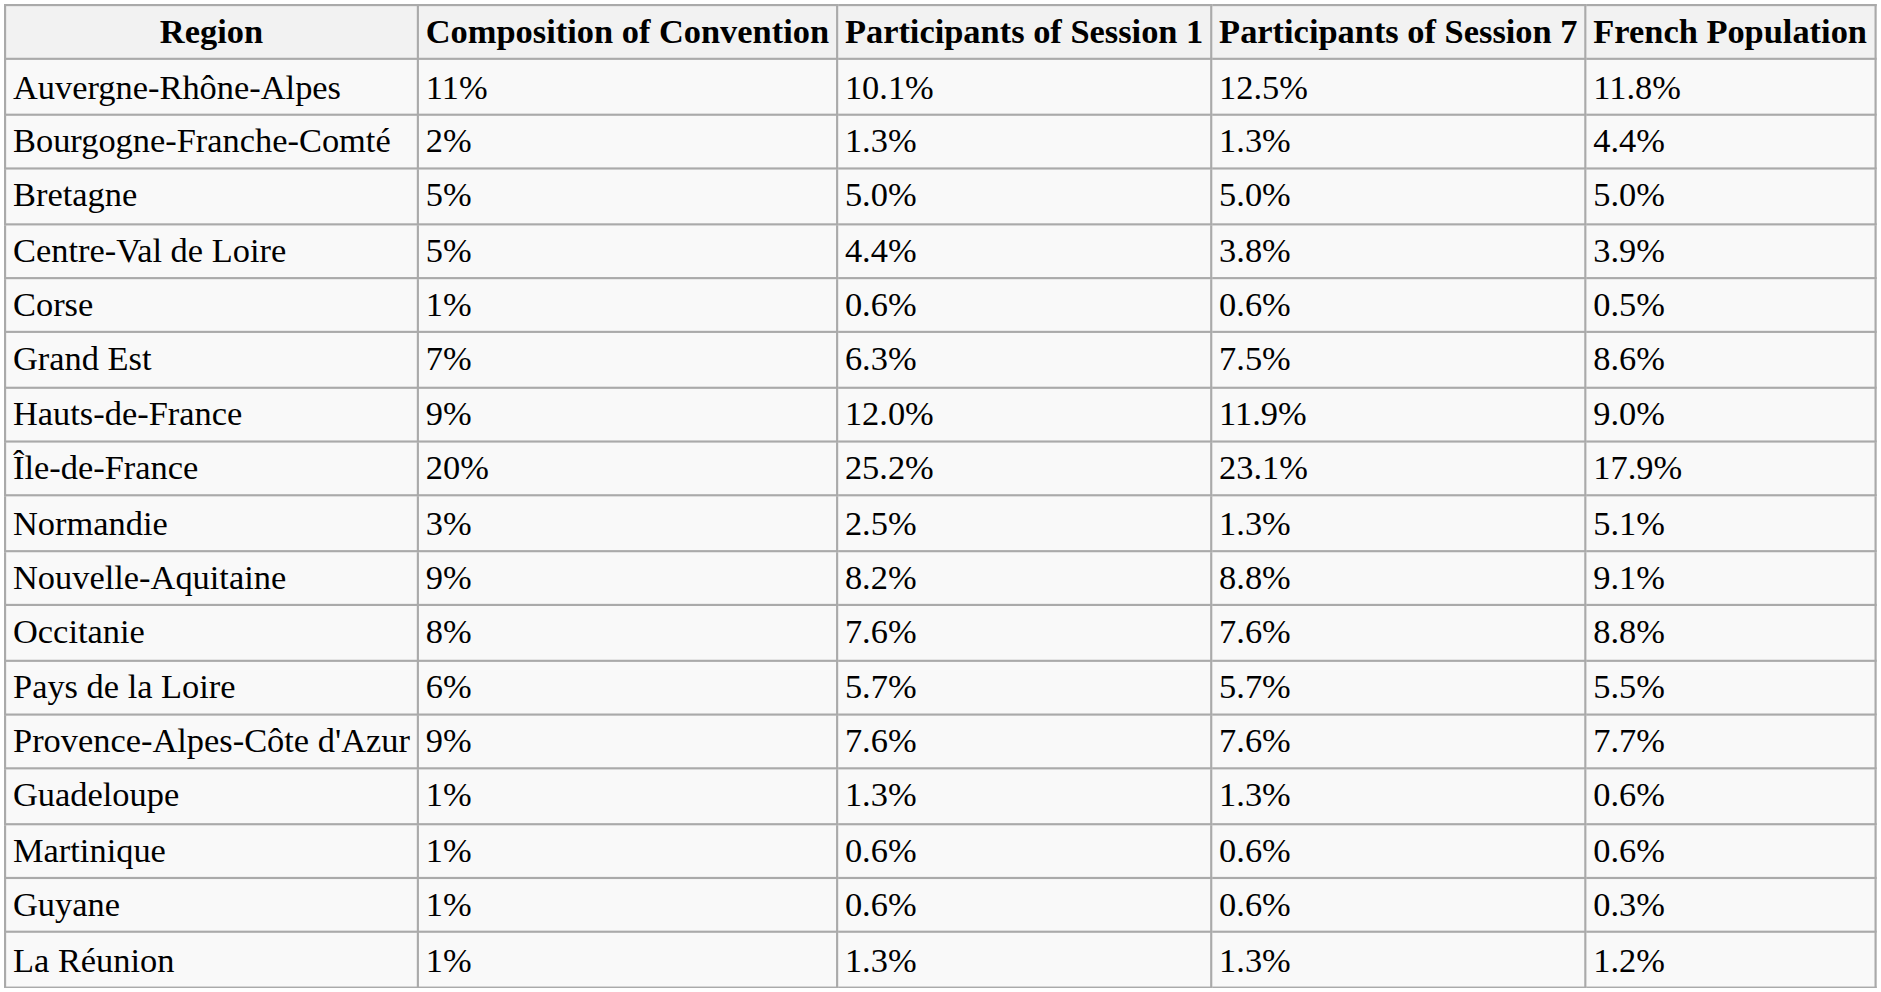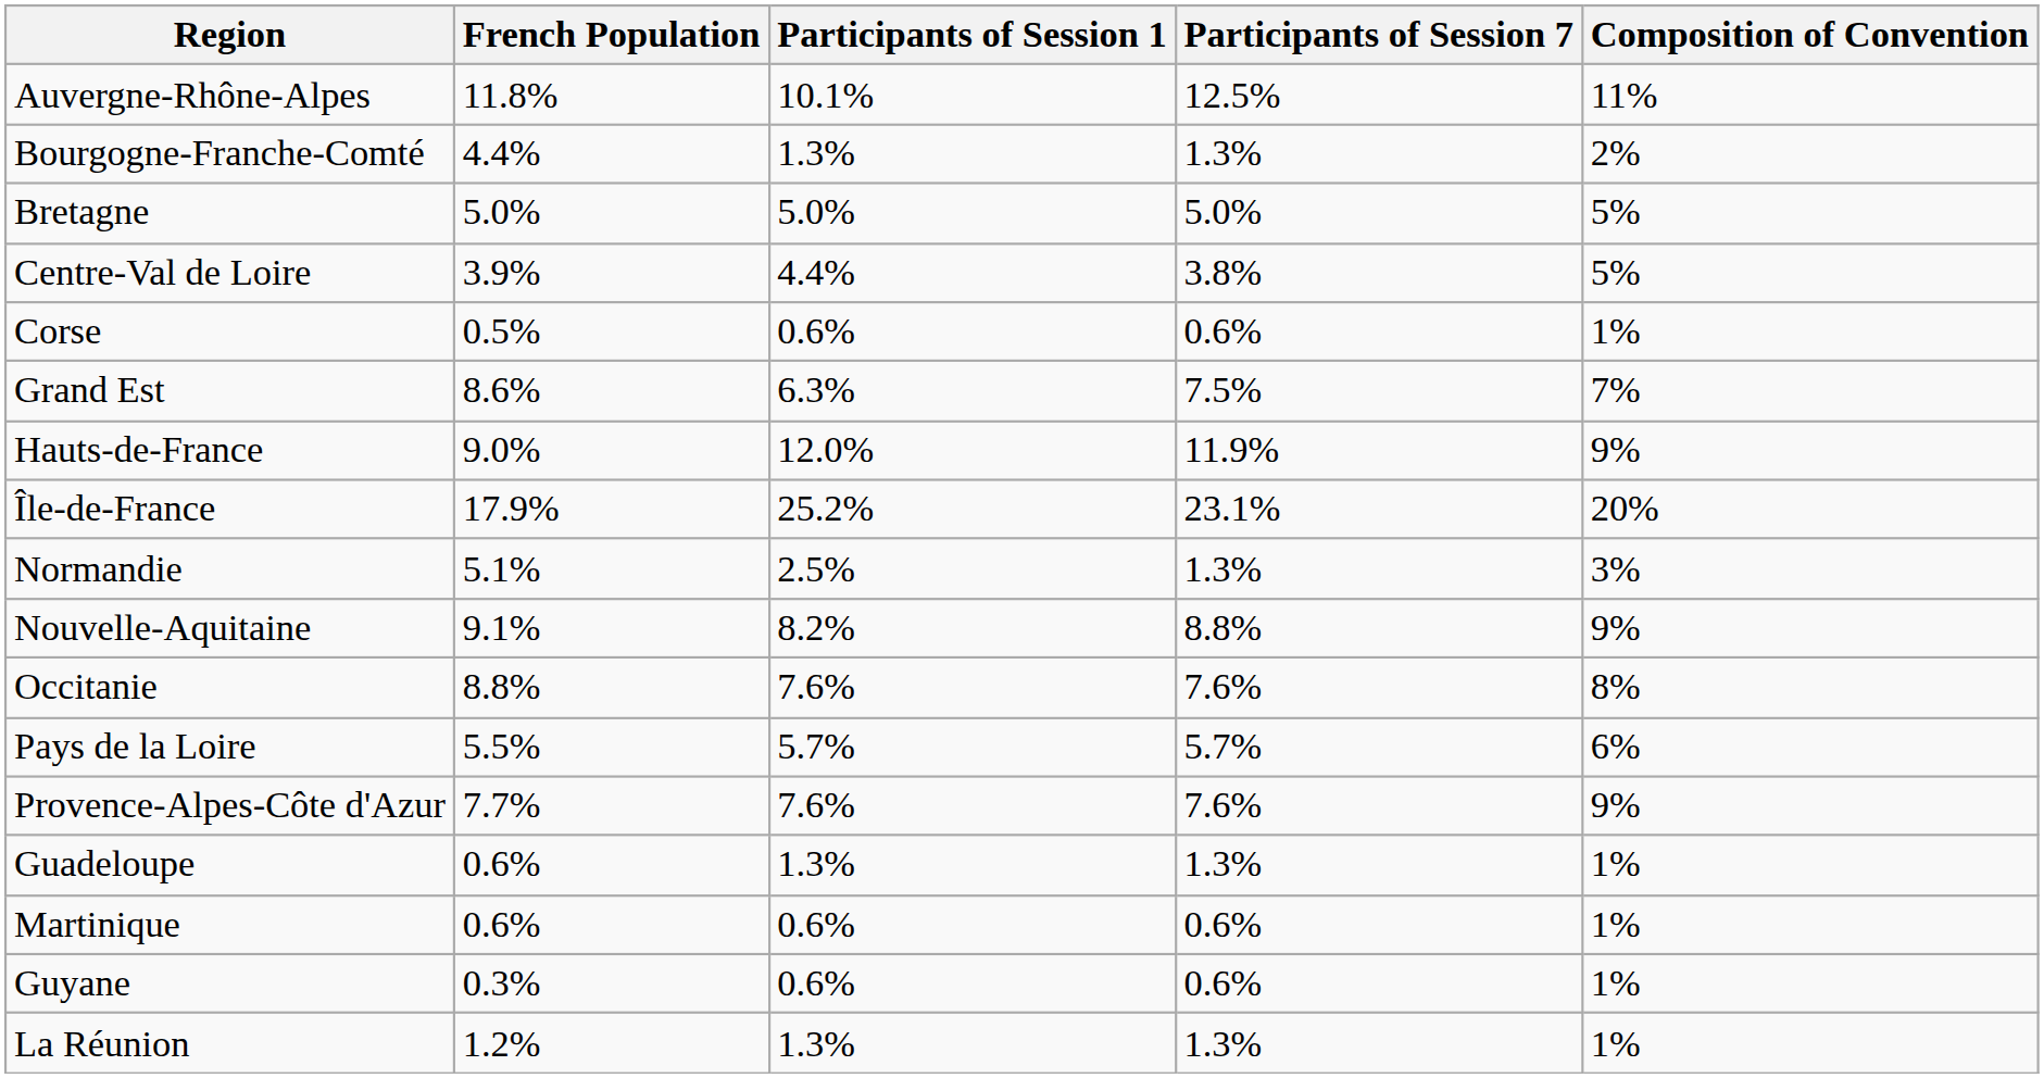 <table class="wikitable">
 <tr>
 <th>Region</th>
-<th>Composition of Convention</th>
+<th>French Population</th>
 <th>Participants of Session 1</th>
 <th>Participants of Session 7</th>
-<th>French Population</th>
+<th>Composition of Convention</th>
 </tr>
 <tr>
 <td>Auvergne-Rhône-Alpes</td>
-<td>11%</td>
+<td>11.8%</td>
 <td>10.1%</td>
 <td>12.5%</td>
-<td>11.8%</td>
+<td>11%</td>
 </tr>
 <tr>
 <td>Bourgogne-Franche-Comté</td>
-<td>2%</td>
+<td>4.4%</td>
 <td>1.3%</td>
 <td>1.3%</td>
-<td>4.4%</td>
+<td>2%</td>
 </tr>
 <tr>
 <td>Bretagne</td>
-<td>5%</td>
 <td>5.0%</td>
 <td>5.0%</td>
 <td>5.0%</td>
+<td>5%</td>
 </tr>
 <tr>
 <td>Centre-Val de Loire</td>
-<td>5%</td>
+<td>3.9%</td>
 <td>4.4%</td>
 <td>3.8%</td>
-<td>3.9%</td>
+<td>5%</td>
 </tr>
 <tr>
 <td>Corse</td>
-<td>1%</td>
+<td>0.5%</td>
 <td>0.6%</td>
 <td>0.6%</td>
-<td>0.5%</td>
+<td>1%</td>
 </tr>
 <tr>
 <td>Grand Est</td>
-<td>7%</td>
+<td>8.6%</td>
 <td>6.3%</td>
 <td>7.5%</td>
-<td>8.6%</td>
+<td>7%</td>
 </tr>
 <tr>
 <td>Hauts-de-France</td>
-<td>9%</td>
+<td>9.0%</td>
 <td>12.0%</td>
 <td>11.9%</td>
-<td>9.0%</td>
+<td>9%</td>
 </tr>
 <tr>
 <td>Île-de-France</td>
-<td>20%</td>
+<td>17.9%</td>
 <td>25.2%</td>
 <td>23.1%</td>
-<td>17.9%</td>
+<td>20%</td>
 </tr>
 <tr>
 <td>Normandie</td>
-<td>3%</td>
+<td>5.1%</td>
 <td>2.5%</td>
 <td>1.3%</td>
-<td>5.1%</td>
+<td>3%</td>
 </tr>
 <tr>
 <td>Nouvelle-Aquitaine</td>
-<td>9%</td>
+<td>9.1%</td>
 <td>8.2%</td>
 <td>8.8%</td>
-<td>9.1%</td>
+<td>9%</td>
 </tr>
 <tr>
 <td>Occitanie</td>
-<td>8%</td>
+<td>8.8%</td>
 <td>7.6%</td>
 <td>7.6%</td>
-<td>8.8%</td>
+<td>8%</td>
 </tr>
 <tr>
 <td>Pays de la Loire</td>
-<td>6%</td>
+<td>5.5%</td>
 <td>5.7%</td>
 <td>5.7%</td>
-<td>5.5%</td>
+<td>6%</td>
 </tr>
 <tr>
 <td>Provence-Alpes-Côte d'Azur</td>
-<td>9%</td>
+<td>7.7%</td>
 <td>7.6%</td>
 <td>7.6%</td>
-<td>7.7%</td>
+<td>9%</td>
 </tr>
 <tr>
 <td>Guadeloupe</td>
-<td>1%</td>
+<td>0.6%</td>
 <td>1.3%</td>
 <td>1.3%</td>
-<td>0.6%</td>
+<td>1%</td>
 </tr>
 <tr>
 <td>Martinique</td>
-<td>1%</td>
 <td>0.6%</td>
 <td>0.6%</td>
 <td>0.6%</td>
+<td>1%</td>
 </tr>
 <tr>
 <td>Guyane</td>
-<td>1%</td>
+<td>0.3%</td>
 <td>0.6%</td>
 <td>0.6%</td>
-<td>0.3%</td>
+<td>1%</td>
 </tr>
 <tr>
 <td>La Réunion</td>
-<td>1%</td>
+<td>1.2%</td>
 <td>1.3%</td>
 <td>1.3%</td>
-<td>1.2%</td>
+<td>1%</td>
 </tr>
 </table>
